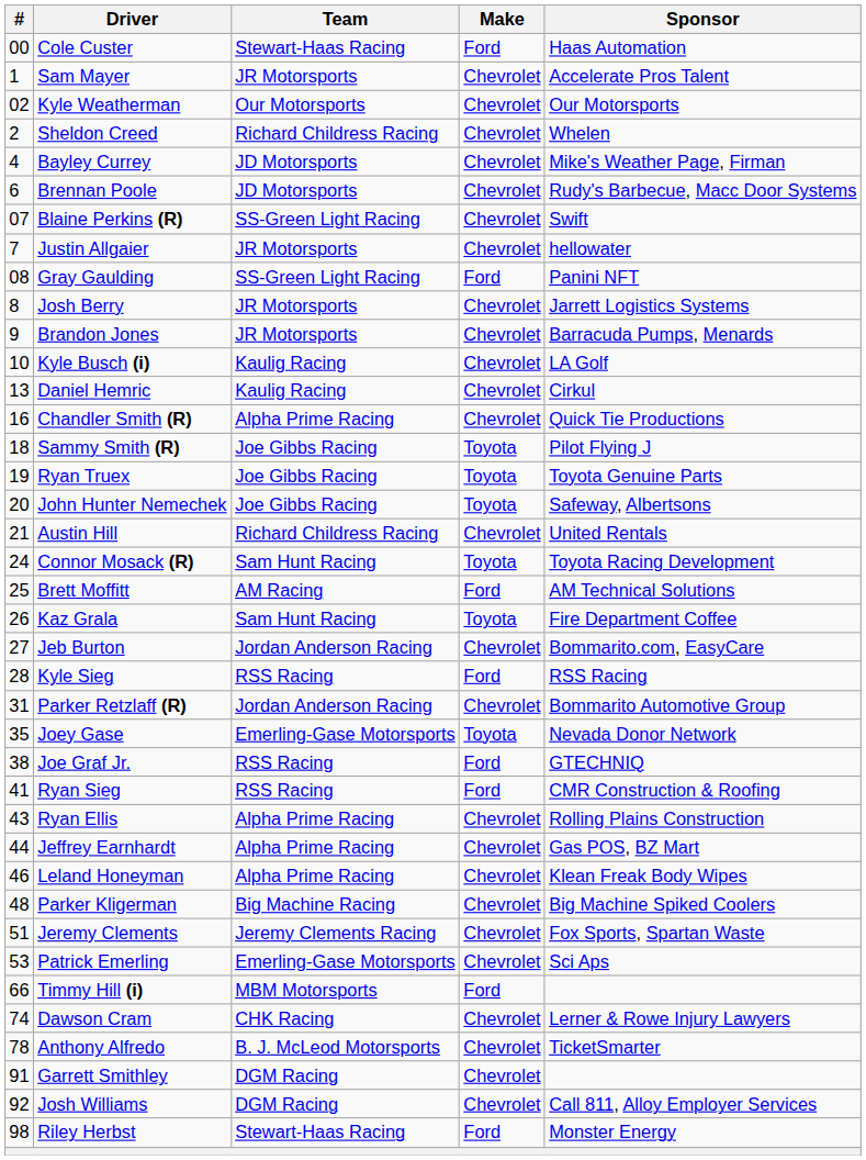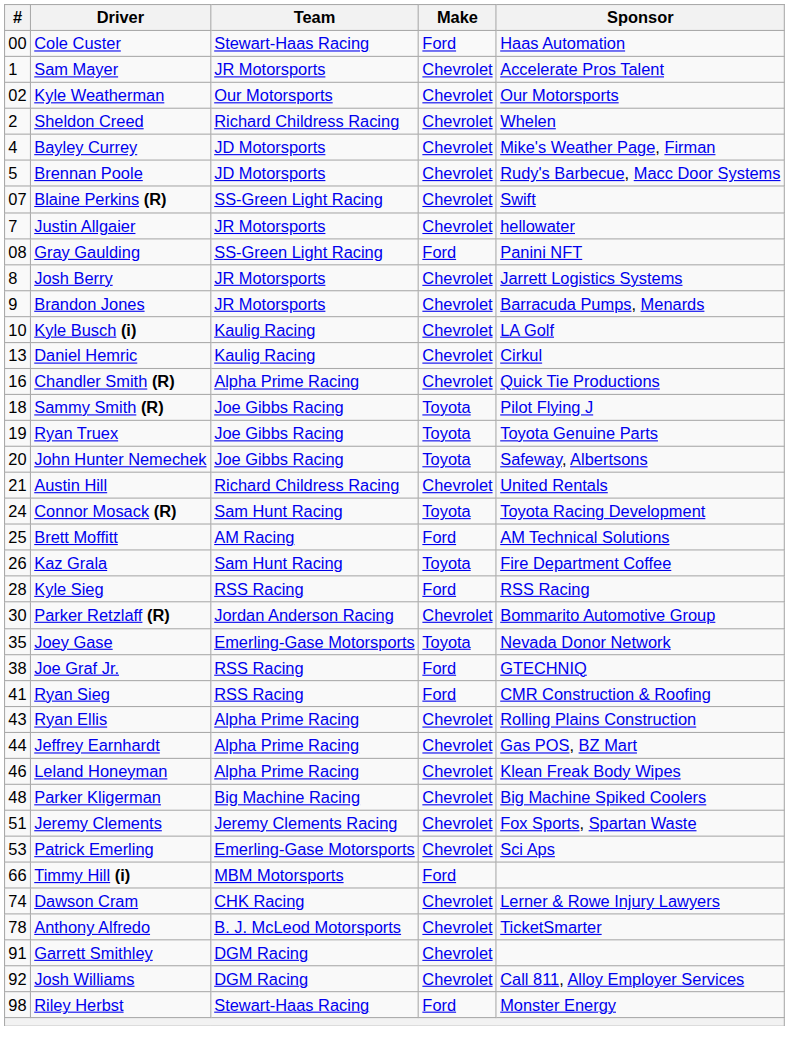 <table class="wikitable" style="font-size: 95%;">
 <tr>
 <th>#</th>
 <th>Driver</th>
 <th>Team</th>
 <th>Make</th>
 <th>Sponsor</th>
 </tr>
 <tr>
 <td>00</td>
 <td><a href='#'>Cole Custer</a></td>
 <td><a href='#'>Stewart-Haas Racing</a></td>
 <td><a href='#'>Ford</a></td>
 <td><a href='#'>Haas Automation</a></td>
 </tr>
 <tr>
 <td>1</td>
 <td><a href='#'>Sam Mayer</a></td>
 <td><a href='#'>JR Motorsports</a></td>
 <td><a href='#'>Chevrolet</a></td>
 <td><a href='#'>Accelerate Pros Talent</a></td>
 </tr>
 <tr>
 <td>02</td>
 <td><a href='#'>Kyle Weatherman</a></td>
 <td><a href='#'>Our Motorsports</a></td>
 <td><a href='#'>Chevrolet</a></td>
 <td><a href='#'>Our Motorsports</a></td>
 </tr>
 <tr>
 <td>2</td>
 <td><a href='#'>Sheldon Creed</a></td>
 <td><a href='#'>Richard Childress Racing</a></td>
 <td><a href='#'>Chevrolet</a></td>
 <td><a href='#'>Whelen</a></td>
 </tr>
 <tr>
 <td>4</td>
 <td><a href='#'>Bayley Currey</a></td>
 <td><a href='#'>JD Motorsports</a></td>
 <td><a href='#'>Chevrolet</a></td>
 <td><a href='#'>Mike's Weather Page</a>, <a href='#'>Firman</a></td>
 </tr>
 <tr>
-<td>6</td>
+<td>5</td>
 <td><a href='#'>Brennan Poole</a></td>
 <td><a href='#'>JD Motorsports</a></td>
 <td><a href='#'>Chevrolet</a></td>
 <td><a href='#'>Rudy's Barbecue</a>, <a href='#'>Macc Door Systems</a></td>
 </tr>
 <tr>
 <td>07</td>
 <td><a href='#'>Blaine Perkins</a> <strong>(R)</strong></td>
 <td><a href='#'>SS-Green Light Racing</a></td>
 <td><a href='#'>Chevrolet</a></td>
 <td><a href='#'>Swift</a></td>
 </tr>
 <tr>
 <td>7</td>
 <td><a href='#'>Justin Allgaier</a></td>
 <td><a href='#'>JR Motorsports</a></td>
 <td><a href='#'>Chevrolet</a></td>
 <td><a href='#'>hellowater</a></td>
 </tr>
 <tr>
 <td>08</td>
 <td><a href='#'>Gray Gaulding</a></td>
 <td><a href='#'>SS-Green Light Racing</a></td>
 <td><a href='#'>Ford</a></td>
 <td><a href='#'>Panini NFT</a></td>
 </tr>
 <tr>
 <td>8</td>
 <td><a href='#'>Josh Berry</a></td>
 <td><a href='#'>JR Motorsports</a></td>
 <td><a href='#'>Chevrolet</a></td>
 <td><a href='#'>Jarrett Logistics Systems</a></td>
 </tr>
 <tr>
 <td>9</td>
 <td><a href='#'>Brandon Jones</a></td>
 <td><a href='#'>JR Motorsports</a></td>
 <td><a href='#'>Chevrolet</a></td>
 <td><a href='#'>Barracuda Pumps</a>, <a href='#'>Menards</a></td>
 </tr>
 <tr>
 <td>10</td>
 <td><a href='#'>Kyle Busch</a> <strong>(i)</strong></td>
 <td><a href='#'>Kaulig Racing</a></td>
 <td><a href='#'>Chevrolet</a></td>
 <td><a href='#'>LA Golf</a></td>
 </tr>
 <tr>
 <td>13</td>
 <td><a href='#'>Daniel Hemric</a></td>
 <td><a href='#'>Kaulig Racing</a></td>
 <td><a href='#'>Chevrolet</a></td>
 <td><a href='#'>Cirkul</a></td>
 </tr>
 <tr>
 <td>16</td>
 <td><a href='#'>Chandler Smith</a> <strong>(R)</strong></td>
 <td><a href='#'>Alpha Prime Racing</a></td>
 <td><a href='#'>Chevrolet</a></td>
 <td><a href='#'>Quick Tie Productions</a></td>
 </tr>
 <tr>
 <td>18</td>
 <td nowrap=""><a href='#'>Sammy Smith</a> <strong>(R)</strong></td>
 <td><a href='#'>Joe Gibbs Racing</a></td>
 <td><a href='#'>Toyota</a></td>
 <td><a href='#'>Pilot Flying J</a></td>
 </tr>
 <tr>
 <td>19</td>
 <td><a href='#'>Ryan Truex</a></td>
 <td><a href='#'>Joe Gibbs Racing</a></td>
 <td><a href='#'>Toyota</a></td>
 <td><a href='#'>Toyota Genuine Parts</a></td>
 </tr>
 <tr>
 <td>20</td>
 <td nowrap><a href='#'>John Hunter Nemechek</a></td>
 <td><a href='#'>Joe Gibbs Racing</a></td>
 <td><a href='#'>Toyota</a></td>
 <td><a href='#'>Safeway</a>, <a href='#'>Albertsons</a></td>
 </tr>
 <tr>
 <td>21</td>
 <td><a href='#'>Austin Hill</a></td>
 <td><a href='#'>Richard Childress Racing</a></td>
 <td><a href='#'>Chevrolet</a></td>
 <td><a href='#'>United Rentals</a></td>
 </tr>
 <tr>
 <td>24</td>
 <td><a href='#'>Connor Mosack</a> <strong>(R)</strong></td>
 <td><a href='#'>Sam Hunt Racing</a></td>
 <td><a href='#'>Toyota</a></td>
 <td><a href='#'>Toyota Racing Development</a></td>
 </tr>
 <tr>
 <td>25</td>
 <td><a href='#'>Brett Moffitt</a></td>
 <td><a href='#'>AM Racing</a></td>
 <td><a href='#'>Ford</a></td>
 <td><a href='#'>AM Technical Solutions</a></td>
 </tr>
 <tr>
 <td>26</td>
 <td><a href='#'>Kaz Grala</a></td>
 <td><a href='#'>Sam Hunt Racing</a></td>
 <td><a href='#'>Toyota</a></td>
 <td><a href='#'>Fire Department Coffee</a></td>
 </tr>
 <tr>
-<td>27</td>
-<td><a href='#'>Jeb Burton</a></td>
-<td><a href='#'>Jordan Anderson Racing</a></td>
-<td><a href='#'>Chevrolet</a></td>
-<td><a href='#'>Bommarito.com</a>, <a href='#'>EasyCare</a></td>
-</tr>
-<tr>
 <td>28</td>
 <td><a href='#'>Kyle Sieg</a></td>
 <td nowrap=""><a href='#'>RSS Racing</a></td>
 <td><a href='#'>Ford</a></td>
 <td><a href='#'>RSS Racing</a></td>
 </tr>
 <tr>
-<td>31</td>
+<td>30</td>
 <td><a href='#'>Parker Retzlaff</a> <strong>(R)</strong></td>
 <td nowrap=""><a href='#'>Jordan Anderson Racing</a></td>
 <td><a href='#'>Chevrolet</a></td>
 <td><a href='#'>Bommarito Automotive Group</a></td>
 </tr>
 <tr>
 <td>35</td>
 <td><a href='#'>Joey Gase</a></td>
 <td nowrap><a href='#'>Emerling-Gase Motorsports</a></td>
 <td><a href='#'>Toyota</a></td>
 <td><a href='#'>Nevada Donor Network</a></td>
 </tr>
 <tr>
 <td>38</td>
 <td><a href='#'>Joe Graf Jr.</a></td>
 <td><a href='#'>RSS Racing</a></td>
 <td><a href='#'>Ford</a></td>
 <td><a href='#'>GTECHNIQ</a></td>
 </tr>
 <tr>
 <td>41</td>
 <td><a href='#'>Ryan Sieg</a></td>
 <td><a href='#'>RSS Racing</a></td>
 <td><a href='#'>Ford</a></td>
 <td><a href='#'>CMR Construction & Roofing</a></td>
 </tr>
 <tr>
 <td>43</td>
 <td><a href='#'>Ryan Ellis</a></td>
 <td><a href='#'>Alpha Prime Racing</a></td>
 <td><a href='#'>Chevrolet</a></td>
 <td><a href='#'>Rolling Plains Construction</a></td>
 </tr>
 <tr>
 <td>44</td>
 <td><a href='#'>Jeffrey Earnhardt</a></td>
 <td><a href='#'>Alpha Prime Racing</a></td>
 <td><a href='#'>Chevrolet</a></td>
 <td><a href='#'>Gas POS</a>, <a href='#'>BZ Mart</a></td>
 </tr>
 <tr>
 <td>46</td>
 <td><a href='#'>Leland Honeyman</a></td>
 <td><a href='#'>Alpha Prime Racing</a></td>
 <td><a href='#'>Chevrolet</a></td>
 <td><a href='#'>Klean Freak Body Wipes</a></td>
 </tr>
 <tr>
 <td>48</td>
 <td><a href='#'>Parker Kligerman</a></td>
 <td><a href='#'>Big Machine Racing</a></td>
 <td><a href='#'>Chevrolet</a></td>
 <td><a href='#'>Big Machine Spiked Coolers</a></td>
 </tr>
 <tr>
 <td>51</td>
 <td><a href='#'>Jeremy Clements</a></td>
 <td><a href='#'>Jeremy Clements Racing</a></td>
 <td><a href='#'>Chevrolet</a></td>
 <td><a href='#'>Fox Sports</a>, <a href='#'>Spartan Waste</a></td>
 </tr>
 <tr>
 <td>53</td>
 <td><a href='#'>Patrick Emerling</a></td>
 <td><a href='#'>Emerling-Gase Motorsports</a></td>
 <td><a href='#'>Chevrolet</a></td>
 <td><a href='#'>Sci Aps</a></td>
 </tr>
 <tr>
 <td>66</td>
 <td><a href='#'>Timmy Hill</a> <strong>(i)</strong></td>
 <td><a href='#'>MBM Motorsports</a></td>
 <td><a href='#'>Ford</a></td>
 <td></td>
 </tr>
 <tr>
 <td>74</td>
 <td><a href='#'>Dawson Cram</a></td>
 <td><a href='#'>CHK Racing</a></td>
 <td><a href='#'>Chevrolet</a></td>
 <td><a href='#'>Lerner & Rowe Injury Lawyers</a></td>
 </tr>
 <tr>
 <td>78</td>
 <td><a href='#'>Anthony Alfredo</a></td>
 <td><a href='#'>B. J. McLeod Motorsports</a></td>
 <td><a href='#'>Chevrolet</a></td>
 <td><a href='#'>TicketSmarter</a></td>
 </tr>
 <tr>
 <td>91</td>
 <td><a href='#'>Garrett Smithley</a></td>
 <td><a href='#'>DGM Racing</a></td>
 <td><a href='#'>Chevrolet</a></td>
 <td></td>
 </tr>
 <tr>
 <td>92</td>
 <td><a href='#'>Josh Williams</a></td>
 <td><a href='#'>DGM Racing</a></td>
 <td><a href='#'>Chevrolet</a></td>
 <td nowrap><a href='#'>Call 811</a>, <a href='#'>Alloy Employer Services</a></td>
 </tr>
 <tr>
 <td>98</td>
 <td><a href='#'>Riley Herbst</a></td>
 <td><a href='#'>Stewart-Haas Racing</a></td>
 <td><a href='#'>Ford</a></td>
 <td><a href='#'>Monster Energy</a></td>
 </tr>
 <tr>
 <th colspan="5"></th>
 </tr>
 </table>
